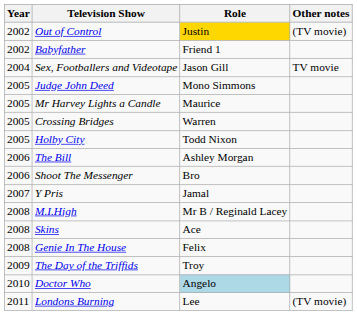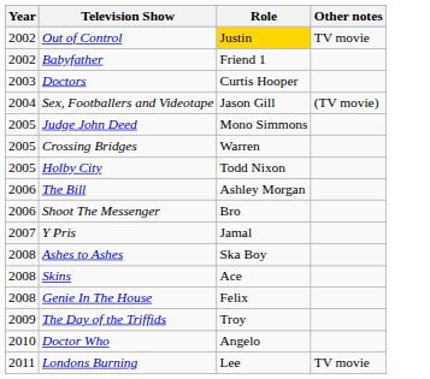 <table class="wikitable">
 <tr style="background:#b0c4de; text-align:center;">
 <th>Year</th>
 <th>Television Show</th>
 <th>Role</th>
 <th>Other notes</th>
 </tr>
 <tr>
 <td>2002</td>
 <td><em><a href='#'>Out of Control</a></em></td>
 <td style="background: gold;">Justin</td>
-<td>(TV movie)</td>
+<td>TV movie</td>
 </tr>
 <tr>
 <td>2002</td>
 <td><em><a href='#'>Babyfather</a></em></td>
 <td>Friend 1</td>
 <td></td>
 </tr>
 <tr>
+<td>2003</td>
+<td><em><a href='#'>Doctors</a></em></td>
+<td>Curtis Hooper</td>
+<td></td>
+</tr>
+<tr>
 <td>2004</td>
 <td><em>Sex, Footballers and Videotape</em></td>
 <td>Jason Gill</td>
-<td>TV movie</td>
+<td>(TV movie)</td>
 </tr>
 <tr>
 <td>2005</td>
 <td><em><a href='#'>Judge John Deed</a></em></td>
 <td>Mono Simmons</td>
-<td></td>
-</tr>
-<tr>
-<td>2005</td>
-<td><em>Mr Harvey Lights a Candle</em></td>
-<td>Maurice</td>
 <td></td>
 </tr>
 <tr>
 <td>2005</td>
 <td><em>Crossing Bridges</em></td>
 <td>Warren</td>
 <td></td>
 </tr>
 <tr>
 <td>2005</td>
 <td><em><a href='#'>Holby City</a></em></td>
 <td>Todd Nixon</td>
 <td></td>
 </tr>
 <tr>
 <td>2006</td>
 <td><em><a href='#'>The Bill</a></em></td>
 <td>Ashley Morgan</td>
 <td></td>
 </tr>
 <tr>
 <td>2006</td>
 <td><em>Shoot The Messenger</em></td>
 <td>Bro</td>
 <td></td>
 </tr>
 <tr>
 <td>2007</td>
 <td><em>Y Pris</em></td>
 <td>Jamal</td>
 <td></td>
 </tr>
 <tr>
 <td>2008</td>
-<td><em><a href='#'>M.I.High</a></em></td>
-<td>Mr B / Reginald Lacey</td>
+<td><em><a href='#'>Ashes to Ashes</a></em></td>
+<td>Ska Boy</td>
 <td></td>
 </tr>
 <tr>
 <td>2008</td>
 <td><em><a href='#'>Skins</a></em></td>
 <td>Ace</td>
 <td></td>
 </tr>
 <tr>
 <td>2008</td>
 <td><em><a href='#'>Genie In The House</a></em></td>
 <td>Felix</td>
 <td></td>
 </tr>
 <tr>
 <td>2009</td>
 <td><em><a href='#'>The Day of the Triffids</a></em></td>
 <td>Troy</td>
 <td></td>
 </tr>
 <tr>
 <td>2010</td>
 <td><em><a href='#'>Doctor Who</a></em></td>
-<td style="background: lightblue;">Angelo</td>
+<td>Angelo</td>
 <td></td>
 </tr>
 <tr>
 <td>2011</td>
 <td><em><a href='#'>Londons Burning</a></em></td>
 <td>Lee</td>
-<td>(TV movie)</td>
+<td>TV movie</td>
 </tr>
 </table>
